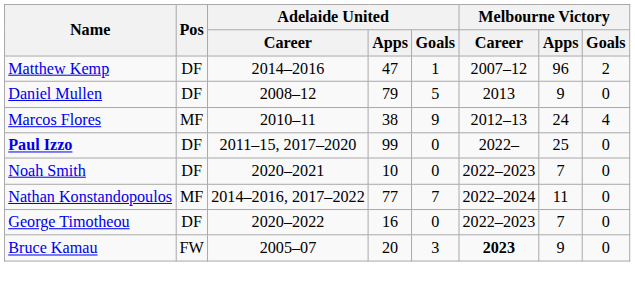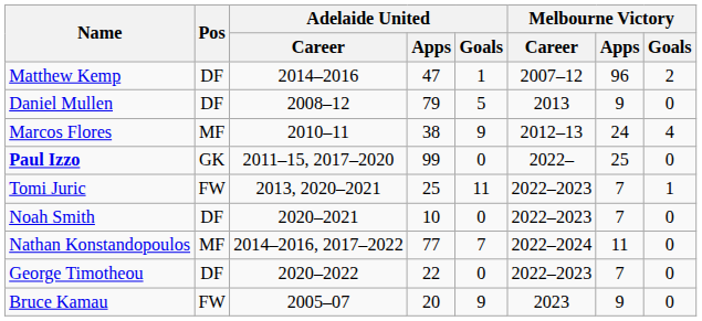 <table class="wikitable" style="text-align: center">
 <tr>
 <th rowspan=2>Name</th>
 <th rowspan=2>Pos</th>
 <th colspan=3>Adelaide United</th>
 <th colspan=3>Melbourne Victory</th>
 </tr>
 <tr>
 <th>Career</th>
 <th>Apps</th>
 <th>Goals</th>
 <th>Career</th>
 <th>Apps</th>
 <th>Goals</th>
 </tr>
 <tr>
 <td align=left><a href='#'>Matthew Kemp</a></td>
 <td>DF</td>
 <td>2014–2016</td>
 <td>47</td>
 <td>1</td>
 <td>2007–12</td>
 <td>96</td>
 <td>2</td>
 </tr>
 <tr>
 <td align=left><a href='#'>Daniel Mullen</a></td>
 <td>DF</td>
 <td>2008–12</td>
 <td>79</td>
 <td>5</td>
 <td>2013</td>
 <td>9</td>
 <td>0</td>
 </tr>
 <tr>
 <td align=left><a href='#'>Marcos Flores</a></td>
 <td>MF</td>
 <td>2010–11</td>
 <td>38</td>
 <td>9</td>
 <td>2012–13</td>
 <td>24</td>
 <td>4</td>
 </tr>
 <tr>
 <td align=left><strong><a href='#'>Paul Izzo</a></strong></td>
-<td>DF</td>
+<td>GK</td>
 <td>2011–15, 2017–2020</td>
 <td>99</td>
 <td>0</td>
 <td>2022–</td>
 <td>25</td>
 <td>0</td>
+</tr>
+<tr>
+<td align=left><a href='#'>Tomi Juric</a></td>
+<td>FW</td>
+<td>2013, 2020–2021</td>
+<td>25</td>
+<td>11</td>
+<td>2022–2023</td>
+<td>7</td>
+<td>1</td>
 </tr>
 <tr>
 <td align=left><a href='#'>Noah Smith</a></td>
 <td>DF</td>
 <td>2020–2021</td>
 <td>10</td>
 <td>0</td>
 <td>2022–2023</td>
 <td>7</td>
 <td>0</td>
 </tr>
 <tr>
 <td align=left><a href='#'>Nathan Konstandopoulos</a></td>
 <td>MF</td>
 <td>2014–2016, 2017–2022</td>
 <td>77</td>
 <td>7</td>
 <td>2022–2024</td>
 <td>11</td>
 <td>0</td>
 </tr>
 <tr>
 <td align=left><a href='#'>George Timotheou</a></td>
 <td>DF</td>
 <td>2020–2022</td>
-<td>16</td>
+<td>22</td>
 <td>0</td>
 <td>2022–2023</td>
 <td>7</td>
 <td>0</td>
 </tr>
 <tr>
 <td align=left><a href='#'>Bruce Kamau</a></td>
 <td>FW</td>
 <td>2005–07</td>
 <td>20</td>
-<td>3</td>
-<td><strong>2023</strong></td>
+<td>9</td>
+<td>2023</td>
 <td>9</td>
 <td>0</td>
 </tr>
 </table>
